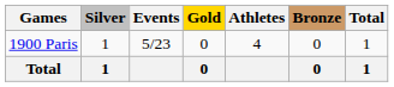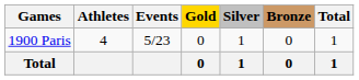 <table class="wikitable sortable" style="text-align:center">
 <tr>
 <th>Games</th>
-<th style="background-color:silver;">Silver</th>
+<th>Athletes</th>
 <th>Events</th>
 <th style="background-color:gold;">Gold</th>
-<th>Athletes</th>
+<th style="background-color:silver;">Silver</th>
 <th style="background-color:#c96;">Bronze</th>
 <th>Total</th>
 </tr>
 <tr>
 <td align=left><a href='#'>1900 Paris</a></td>
-<td>1</td>
+<td>4</td>
 <td>5/23</td>
 <td>0</td>
-<td>4</td>
+<td>1</td>
 <td>0</td>
 <td>1</td>
 </tr>
 <tr>
 <th>Total</th>
-<th>1</th>
+<th></th>
 <th></th>
 <th>0</th>
-<th></th>
+<th>1</th>
 <th>0</th>
 <th>1</th>
 </tr>
 </table>
